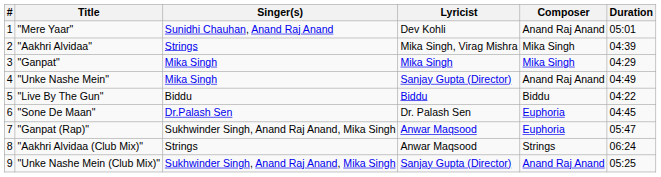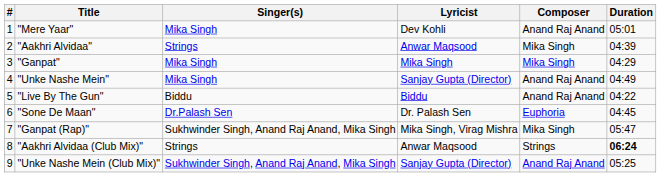 <table class=wikitable>
 <tr>
 <th>#</th>
 <th>Title</th>
 <th>Singer(s)</th>
 <th>Lyricist</th>
 <th>Composer</th>
 <th>Duration</th>
 </tr>
 <tr>
 <td>1</td>
 <td>"Mere Yaar"</td>
-<td><a href='#'>Sunidhi Chauhan</a>, <a href='#'>Anand Raj Anand</a></td>
+<td><a href='#'>Mika Singh</a></td>
 <td>Dev Kohli</td>
 <td>Anand Raj Anand</td>
 <td>05:01</td>
 </tr>
 <tr>
 <td>2</td>
 <td>"Aakhri Alvidaa"</td>
 <td><a href='#'>Strings</a></td>
-<td>Mika Singh, Virag Mishra</td>
+<td><a href='#'>Anwar Maqsood</a></td>
 <td>Mika Singh</td>
 <td>04:39</td>
 </tr>
 <tr>
 <td>3</td>
 <td>"Ganpat"</td>
 <td><a href='#'>Mika Singh</a></td>
 <td><a href='#'>Mika Singh</a></td>
 <td><a href='#'>Mika Singh</a></td>
 <td>04:29</td>
 </tr>
 <tr>
 <td>4</td>
 <td>"Unke Nashe Mein"</td>
 <td><a href='#'>Mika Singh</a></td>
 <td><a href='#'>Sanjay Gupta (Director)</a></td>
 <td>Anand Raj Anand</td>
 <td>04:49</td>
 </tr>
 <tr>
 <td>5</td>
 <td>"Live By The Gun"</td>
 <td>Biddu</td>
 <td><a href='#'>Biddu</a></td>
-<td>Biddu</td>
+<td>Anand Raj Anand</td>
 <td>04:22</td>
 </tr>
 <tr>
 <td>6</td>
 <td>"Sone De Maan"</td>
 <td><a href='#'>Dr.Palash Sen</a></td>
 <td>Dr. Palash Sen</td>
 <td><a href='#'>Euphoria</a></td>
 <td>04:45</td>
 </tr>
 <tr>
 <td>7</td>
 <td>"Ganpat (Rap)"</td>
 <td>Sukhwinder Singh, Anand Raj Anand, Mika Singh</td>
-<td><a href='#'>Anwar Maqsood</a></td>
-<td><a href='#'>Euphoria</a></td>
+<td>Mika Singh, Virag Mishra</td>
+<td>Mika Singh</td>
 <td>05:47</td>
 </tr>
 <tr>
 <td>8</td>
 <td>"Aakhri Alvidaa (Club Mix)"</td>
 <td>Strings</td>
 <td>Anwar Maqsood</td>
 <td>Strings</td>
-<td>06:24</td>
+<td><strong>06:24</strong></td>
 </tr>
 <tr>
 <td>9</td>
 <td>"Unke Nashe Mein (Club Mix)"</td>
 <td><a href='#'>Sukhwinder Singh</a>, <a href='#'>Anand Raj Anand</a>, <a href='#'>Mika Singh</a></td>
 <td><a href='#'>Sanjay Gupta (Director)</a></td>
 <td><a href='#'>Anand Raj Anand</a></td>
 <td>05:25</td>
 </tr>
 </table>
